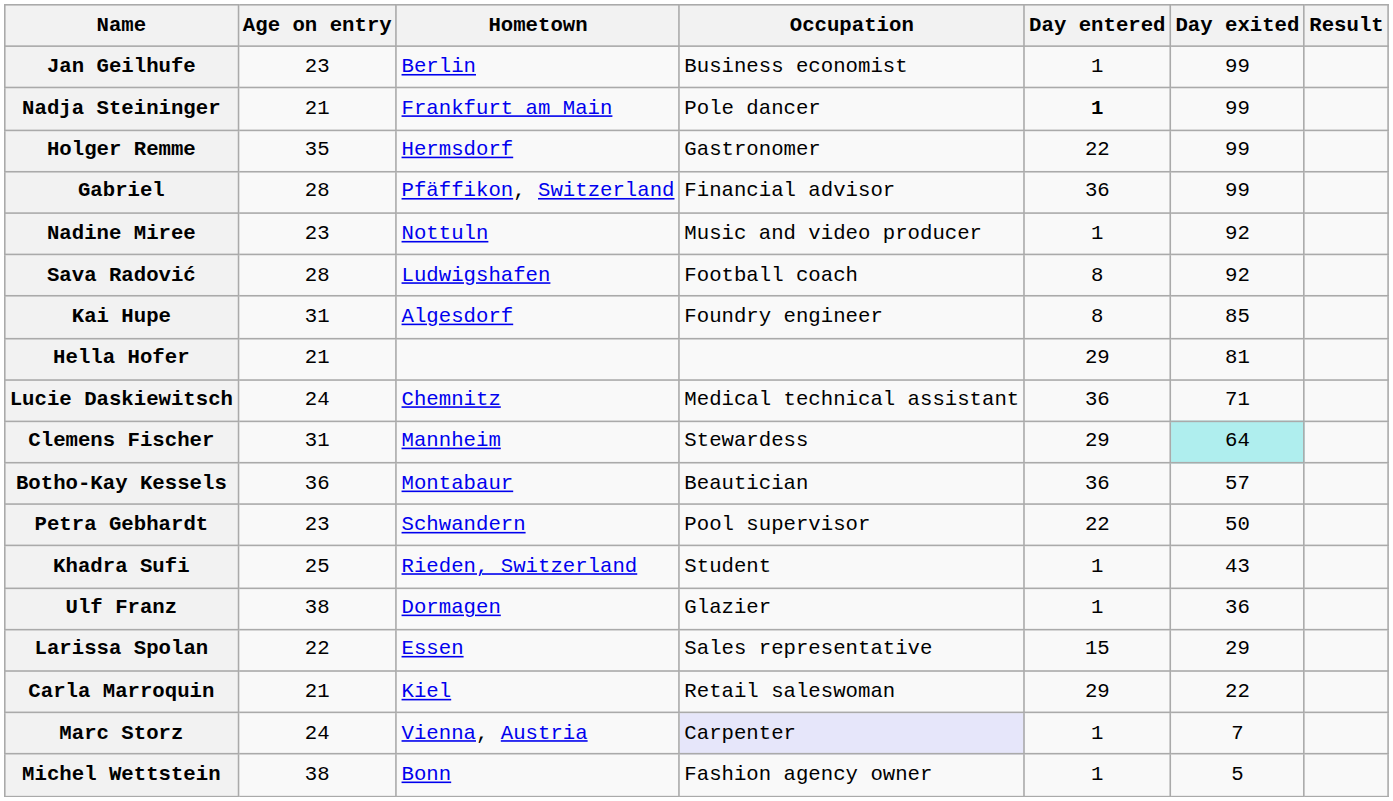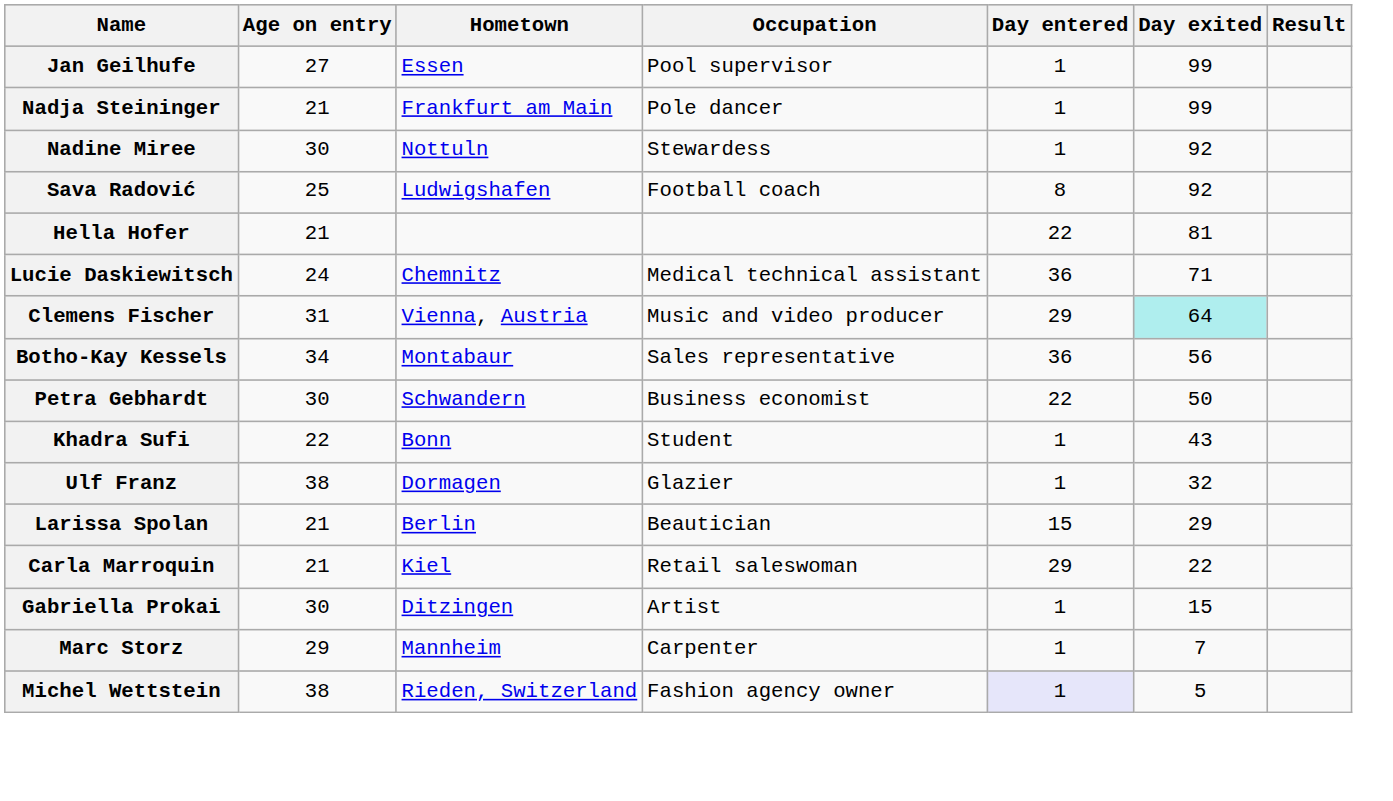 <table class="wikitable sortable" style="text-align:left; line-height:20px; width:auto;">
 <tr>
 <th scope="col">Name</th>
 <th scope="col">Age on entry</th>
 <th scope="col">Hometown</th>
 <th scope="col">Occupation</th>
 <th scope="col">Day entered</th>
 <th scope="col">Day exited</th>
 <th scope="col">Result</th>
 </tr>
 <tr>
 <th scope="row">Jan Geilhufe</th>
-<td align="center">23</td>
-<td><a href='#'>Berlin</a></td>
-<td>Business economist</td>
+<td align="center">27</td>
+<td><a href='#'>Essen</a></td>
+<td>Pool supervisor</td>
 <td align="center">1</td>
 <td align="center">99</td>
 <td></td>
 </tr>
 <tr>
 <th scope="row">Nadja Steininger</th>
 <td align="center">21</td>
 <td><a href='#'>Frankfurt am Main</a></td>
 <td>Pole dancer</td>
-<td align="center"><strong>1</strong></td>
-<td align="center">99</td>
-<td></td>
-</tr>
-<tr>
-<th scope="row">Holger Remme</th>
-<td align="center">35</td>
-<td><a href='#'>Hermsdorf</a></td>
-<td>Gastronomer</td>
-<td align="center">22</td>
-<td align="center">99</td>
-<td></td>
-</tr>
-<tr>
-<th scope="row">Gabriel</th>
-<td align="center">28</td>
-<td><a href='#'>Pfäffikon</a>, <a href='#'>Switzerland</a></td>
-<td>Financial advisor</td>
-<td align="center">36</td>
+<td align="center">1</td>
 <td align="center">99</td>
 <td></td>
 </tr>
 <tr>
 <th scope="row">Nadine Miree</th>
-<td align="center">23</td>
+<td align="center">30</td>
 <td><a href='#'>Nottuln</a></td>
-<td>Music and video producer</td>
+<td>Stewardess</td>
 <td align="center">1</td>
 <td align="center">92</td>
 <td></td>
 </tr>
 <tr>
 <th scope="row">Sava Radović</th>
-<td align="center">28</td>
+<td align="center">25</td>
 <td><a href='#'>Ludwigshafen</a></td>
 <td>Football coach</td>
 <td align="center">8</td>
 <td align="center">92</td>
 <td></td>
 </tr>
 <tr>
-<th scope="row">Kai Hupe</th>
-<td align="center">31</td>
-<td><a href='#'>Algesdorf</a></td>
-<td>Foundry engineer</td>
-<td align="center">8</td>
-<td align="center">85</td>
-<td></td>
-</tr>
-<tr>
 <th scope="row">Hella Hofer</th>
 <td align="center">21</td>
 <td></td>
 <td></td>
-<td align="center">29</td>
+<td align="center">22</td>
 <td align="center">81</td>
 <td></td>
 </tr>
 <tr>
 <th scope="row">Lucie Daskiewitsch</th>
 <td align="center">24</td>
 <td><a href='#'>Chemnitz</a></td>
 <td>Medical technical assistant</td>
 <td align="center">36</td>
 <td align="center">71</td>
 <td></td>
 </tr>
 <tr>
 <th scope="row">Clemens Fischer</th>
 <td align="center">31</td>
-<td><a href='#'>Mannheim</a></td>
-<td>Stewardess</td>
+<td><a href='#'>Vienna</a>, <a href='#'>Austria</a></td>
+<td>Music and video producer</td>
 <td align="center">29</td>
 <td align="center" style="background: paleturquoise;">64</td>
 <td></td>
 </tr>
 <tr>
 <th scope="row">Botho-Kay Kessels</th>
+<td align="center">34</td>
+<td><a href='#'>Montabaur</a></td>
+<td>Sales representative</td>
 <td align="center">36</td>
-<td><a href='#'>Montabaur</a></td>
-<td>Beautician</td>
-<td align="center">36</td>
-<td align="center">57</td>
+<td align="center">56</td>
 <td></td>
 </tr>
 <tr>
 <th scope="row">Petra Gebhardt</th>
-<td align="center">23</td>
+<td align="center">30</td>
 <td><a href='#'>Schwandern</a></td>
-<td>Pool supervisor</td>
+<td>Business economist</td>
 <td align="center">22</td>
 <td align="center">50</td>
 <td></td>
 </tr>
 <tr>
 <th scope="row">Khadra Sufi</th>
-<td align="center">25</td>
-<td><a href='#'>Rieden, Switzerland</a></td>
+<td align="center">22</td>
+<td><a href='#'>Bonn</a></td>
 <td>Student</td>
 <td align="center">1</td>
 <td align="center">43</td>
 <td></td>
 </tr>
 <tr>
 <th scope="row">Ulf Franz</th>
 <td align="center">38</td>
 <td><a href='#'>Dormagen</a></td>
 <td>Glazier</td>
 <td align="center">1</td>
-<td align="center">36</td>
+<td align="center">32</td>
 <td></td>
 </tr>
 <tr>
 <th scope="row">Larissa Spolan</th>
-<td align="center">22</td>
-<td><a href='#'>Essen</a></td>
-<td>Sales representative</td>
+<td align="center">21</td>
+<td><a href='#'>Berlin</a></td>
+<td>Beautician</td>
 <td align="center">15</td>
 <td align="center">29</td>
 <td></td>
 </tr>
 <tr>
 <th scope="row">Carla Marroquin</th>
 <td align="center">21</td>
 <td><a href='#'>Kiel</a></td>
 <td>Retail saleswoman</td>
 <td align="center">29</td>
 <td align="center">22</td>
 <td></td>
 </tr>
 <tr>
+<th scope="row">Gabriella Prokai</th>
+<td align="center">30</td>
+<td><a href='#'>Ditzingen</a></td>
+<td>Artist</td>
+<td align="center">1</td>
+<td align="center">15</td>
+<td></td>
+</tr>
+<tr>
 <th scope="row">Marc Storz</th>
-<td align="center">24</td>
-<td><a href='#'>Vienna</a>, <a href='#'>Austria</a></td>
-<td style="background: lavender;">Carpenter</td>
+<td align="center">29</td>
+<td><a href='#'>Mannheim</a></td>
+<td>Carpenter</td>
 <td align="center">1</td>
 <td align="center">7</td>
 <td></td>
 </tr>
 <tr>
 <th scope="row">Michel Wettstein</th>
 <td align="center">38</td>
-<td><a href='#'>Bonn</a></td>
+<td><a href='#'>Rieden, Switzerland</a></td>
 <td>Fashion agency owner</td>
-<td align="center">1</td>
+<td align="center" style="background: lavender;">1</td>
 <td align="center">5</td>
 <td></td>
 </tr>
 </table>
